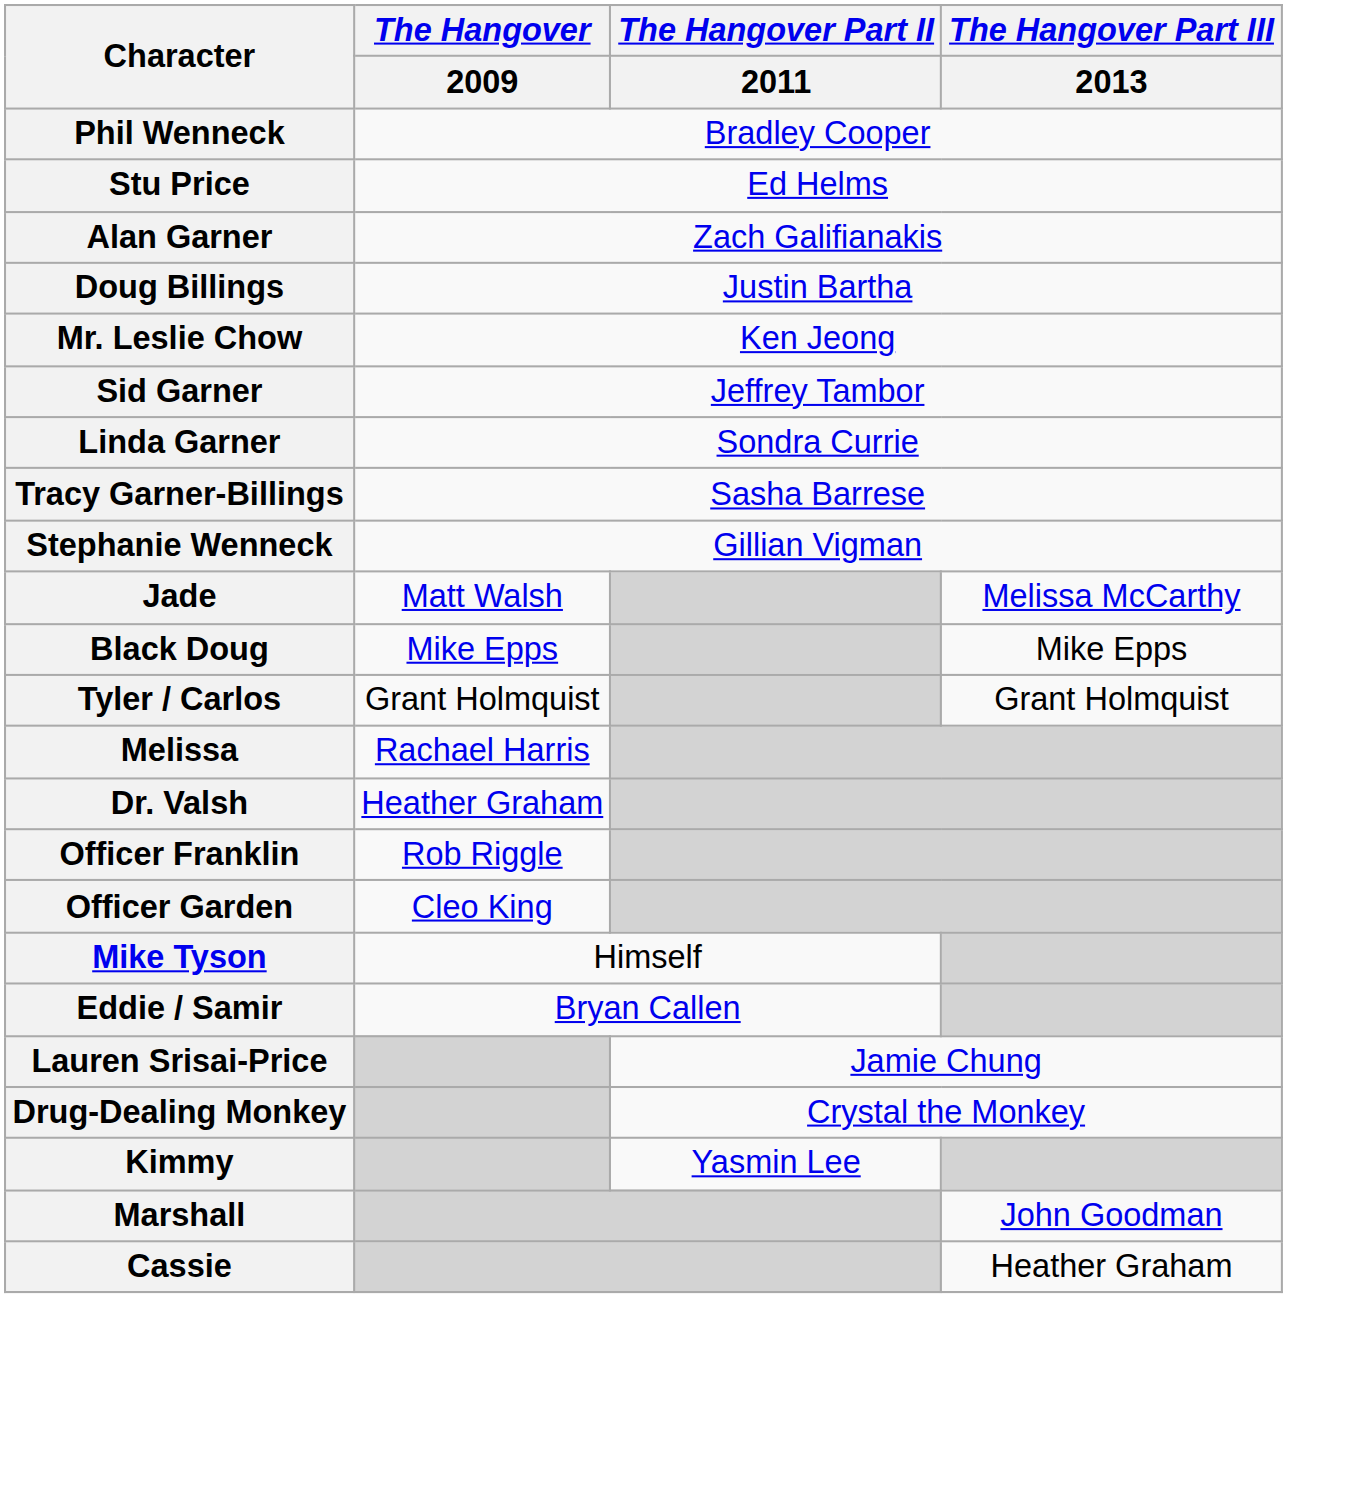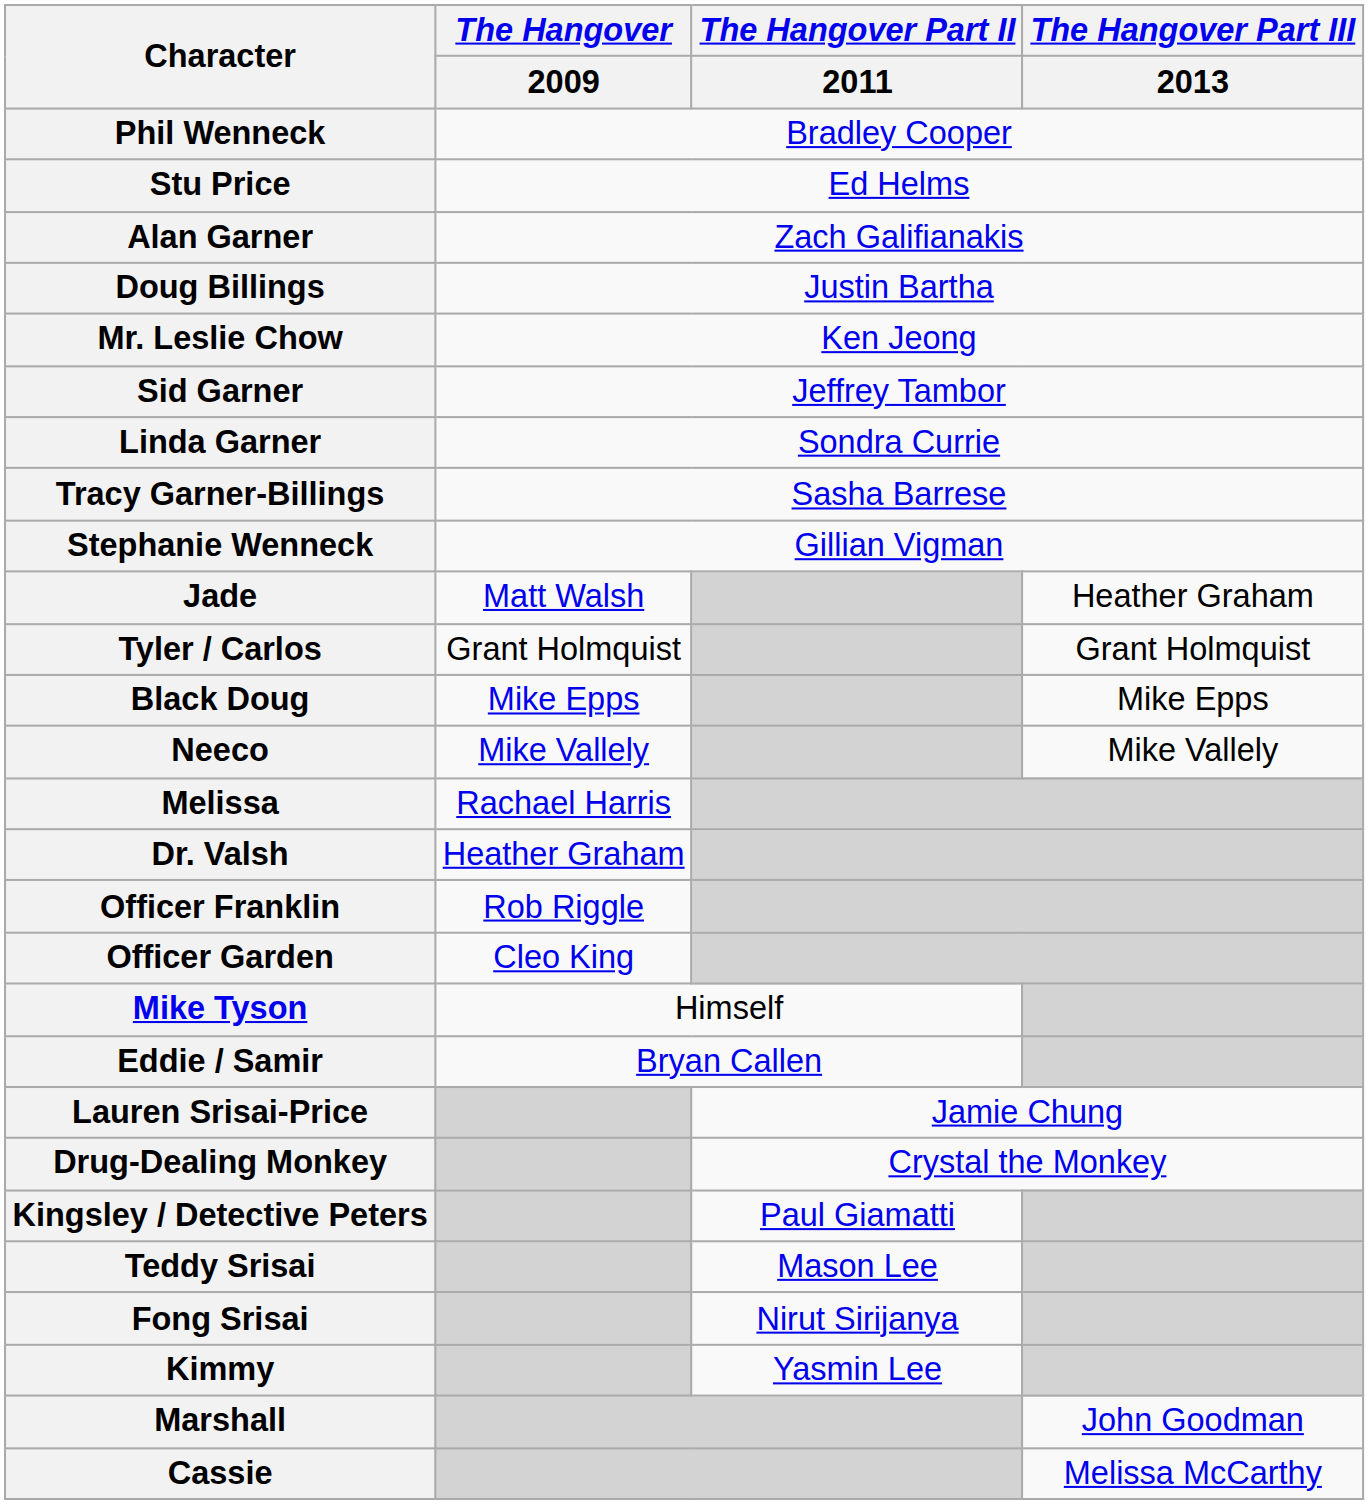 <table class="wikitable" style="text-align:center">
 <tr>
 <th align="center" rowspan="2">Character</th>
 <th align="center"><em><a href='#'>The Hangover</a></em></th>
 <th align="center"><em><a href='#'>The Hangover Part II</a></em></th>
 <th align="center"><em><a href='#'>The Hangover Part III</a></em></th>
 </tr>
 <tr>
 <th>2009</th>
 <th>2011</th>
 <th>2013</th>
 </tr>
 <tr>
 <th>Phil Wenneck</th>
 <td colspan="3"><a href='#'>Bradley Cooper</a></td>
 </tr>
 <tr>
 <th>Stu Price</th>
 <td colspan="3"><a href='#'>Ed Helms</a></td>
 </tr>
 <tr>
 <th>Alan Garner</th>
 <td colspan="3"><a href='#'>Zach Galifianakis</a></td>
 </tr>
 <tr>
 <th>Doug Billings</th>
 <td colspan="3"><a href='#'>Justin Bartha</a></td>
 </tr>
 <tr>
 <th>Mr. Leslie Chow</th>
 <td colspan="3"><a href='#'>Ken Jeong</a></td>
 </tr>
 <tr>
 <th>Sid Garner</th>
 <td colspan="3"><a href='#'>Jeffrey Tambor</a></td>
 </tr>
 <tr>
 <th>Linda Garner</th>
 <td colspan="3"><a href='#'>Sondra Currie</a></td>
 </tr>
 <tr>
 <th>Tracy Garner-Billings</th>
 <td colspan="3"><a href='#'>Sasha Barrese</a></td>
 </tr>
 <tr>
 <th>Stephanie Wenneck</th>
 <td colspan="3"><a href='#'>Gillian Vigman</a></td>
 </tr>
 <tr>
 <th>Jade</th>
 <td><a href='#'>Matt Walsh</a></td>
 <td colspan="1" style="background-color:lightgrey;"> </td>
-<td colspan="1"><a href='#'>Melissa McCarthy</a></td>
+<td colspan="1">Heather Graham</td>
+</tr>
+<tr>
+<th>Tyler / Carlos</th>
+<td colspan="1">Grant Holmquist</td>
+<td colspan="1" style="background-color:lightgrey;"> </td>
+<td colspan="1">Grant Holmquist</td>
 </tr>
 <tr>
 <th>Black Doug</th>
 <td colspan="1"><a href='#'>Mike Epps</a></td>
 <td colspan="1" style="background-color:lightgrey;"> </td>
 <td colspan="1">Mike Epps</td>
 </tr>
 <tr>
-<th>Tyler / Carlos</th>
-<td colspan="1">Grant Holmquist</td>
+<th>Neeco</th>
+<td><a href='#'>Mike Vallely</a></td>
 <td colspan="1" style="background-color:lightgrey;"> </td>
-<td colspan="1">Grant Holmquist</td>
+<td>Mike Vallely</td>
 </tr>
 <tr>
 <th>Melissa</th>
 <td colspan="1"><a href='#'>Rachael Harris</a></td>
 <td colspan="2" style="background-color:lightgrey;"> </td>
 </tr>
 <tr>
 <th>Dr. Valsh</th>
 <td colspan="1"><a href='#'>Heather Graham</a></td>
 <td colspan="2" style="background-color:lightgrey;"> </td>
 </tr>
 <tr>
 <th>Officer Franklin</th>
 <td><a href='#'>Rob Riggle</a></td>
 <td colspan="2" style="background-color:lightgrey;"> </td>
 </tr>
 <tr>
 <th>Officer Garden</th>
 <td><a href='#'>Cleo King</a></td>
 <td colspan="2" style="background-color:lightgrey;"> </td>
 </tr>
 <tr>
 <th><a href='#'>Mike Tyson</a></th>
 <td colspan="2">Himself</td>
 <td colspan="1" style="background-color:lightgrey;"> </td>
 </tr>
 <tr>
 <th>Eddie / Samir</th>
 <td colspan="2"><a href='#'>Bryan Callen</a></td>
 <td colspan="1" style="background-color:lightgrey;"> </td>
 </tr>
 <tr>
 <th>Lauren Srisai-Price</th>
 <td colspan="1" style="background-color:lightgrey;"> </td>
 <td colspan="2"><a href='#'>Jamie Chung</a></td>
 </tr>
 <tr>
 <th>Drug-Dealing Monkey</th>
 <td colspan="1" style="background-color:lightgrey;"> </td>
 <td colspan="2"><a href='#'>Crystal the Monkey</a></td>
 </tr>
 <tr>
+<th>Kingsley / Detective Peters</th>
+<td colspan="1" style="background-color:lightgrey;"> </td>
+<td><a href='#'>Paul Giamatti</a></td>
+<td colspan="1" style="background-color:lightgrey;"> </td>
+</tr>
+<tr>
+<th>Teddy Srisai</th>
+<td colspan="1" style="background-color:lightgrey;"> </td>
+<td><a href='#'>Mason Lee</a></td>
+<td colspan="1" style="background-color:lightgrey;"> </td>
+</tr>
+<tr>
+<th>Fong Srisai</th>
+<td colspan="1" style="background-color:lightgrey;"> </td>
+<td><a href='#'>Nirut Sirijanya</a></td>
+<td colspan="1" style="background-color:lightgrey;"> </td>
+</tr>
+<tr>
 <th>Kimmy</th>
 <td colspan="1" style="background-color:lightgrey;"> </td>
 <td><a href='#'>Yasmin Lee</a></td>
 <td colspan="1" style="background-color:lightgrey;"> </td>
 </tr>
 <tr>
 <th>Marshall</th>
 <td colspan="2" style="background-color:lightgrey;"></td>
 <td colspan="1"><a href='#'>John Goodman</a></td>
 </tr>
 <tr>
 <th>Cassie</th>
 <td colspan="2" style="background-color:lightgrey;"> </td>
-<td colspan="1">Heather Graham</td>
+<td colspan="1"><a href='#'>Melissa McCarthy</a></td>
 </tr>
 <tr>
 </tr>
 </table>
